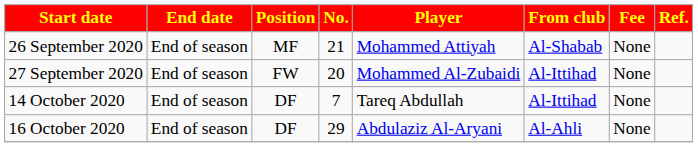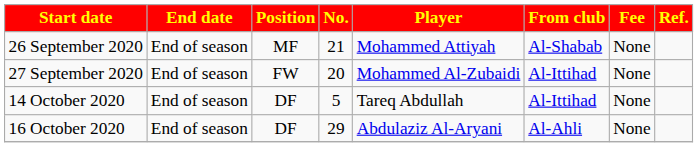 <table class="wikitable sortable">
 <tr>
 <th style="background:red; color:yellow;"><strong>Start date</strong></th>
 <th style="background:red; color:yellow;"><strong>End date</strong></th>
 <th style="background:red; color:yellow;"><strong>Position</strong></th>
 <th style="background:red; color:yellow;"><strong>No.</strong></th>
 <th style="background:red; color:yellow;"><strong>Player</strong></th>
 <th style="background:red; color:yellow;"><strong>From club</strong></th>
 <th style="background:red; color:yellow;"><strong>Fee</strong></th>
 <th style="background:red; color:yellow;"><strong>Ref.</strong></th>
 </tr>
 <tr>
 <td>26 September 2020</td>
 <td>End of season</td>
 <td style="text-align:center;">MF</td>
 <td style="text-align:center;">21</td>
 <td style="text-align:left;"> <a href='#'>Mohammed Attiyah</a></td>
 <td style="text-align:left;"> <a href='#'>Al-Shabab</a></td>
 <td>None</td>
 <td></td>
 </tr>
 <tr>
 <td>27 September 2020</td>
 <td>End of season</td>
 <td style="text-align:center;">FW</td>
 <td style="text-align:center;">20</td>
 <td style="text-align:left;"> <a href='#'>Mohammed Al-Zubaidi</a></td>
 <td style="text-align:left;"> <a href='#'>Al-Ittihad</a></td>
 <td>None</td>
 <td></td>
 </tr>
 <tr>
 <td>14 October 2020</td>
 <td>End of season</td>
 <td style="text-align:center;">DF</td>
-<td style="text-align:center;">7</td>
+<td style="text-align:center;">5</td>
 <td style="text-align:left;"> Tareq Abdullah</td>
 <td style="text-align:left;"> <a href='#'>Al-Ittihad</a></td>
 <td>None</td>
 <td></td>
 </tr>
 <tr>
 <td>16 October 2020</td>
 <td>End of season</td>
 <td style="text-align:center;">DF</td>
 <td style="text-align:center;">29</td>
 <td style="text-align:left;"> <a href='#'>Abdulaziz Al-Aryani</a></td>
 <td style="text-align:left;"> <a href='#'>Al-Ahli</a></td>
 <td>None</td>
 <td></td>
 </tr>
 <tr>
 </tr>
 </table>
